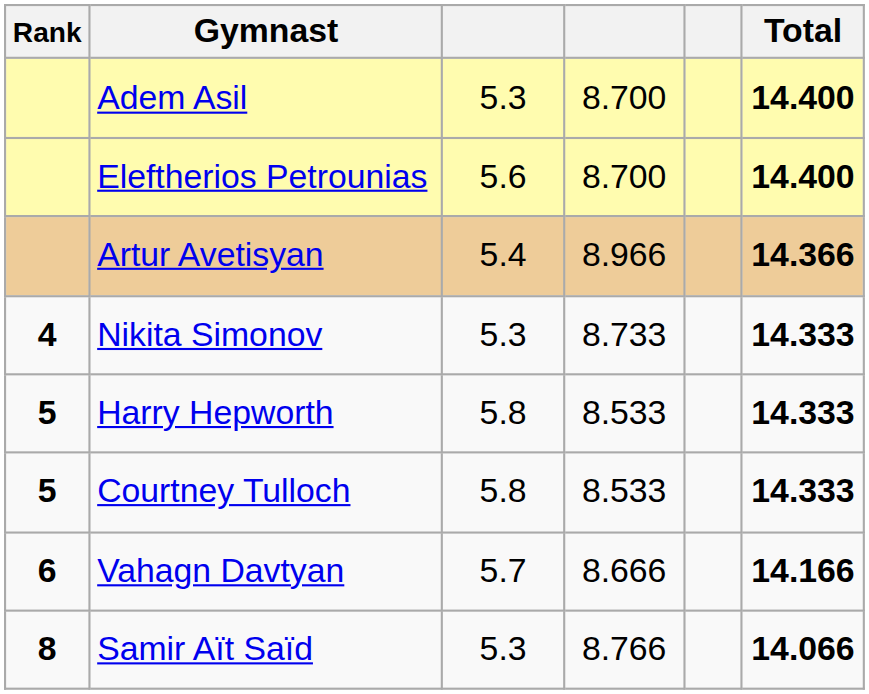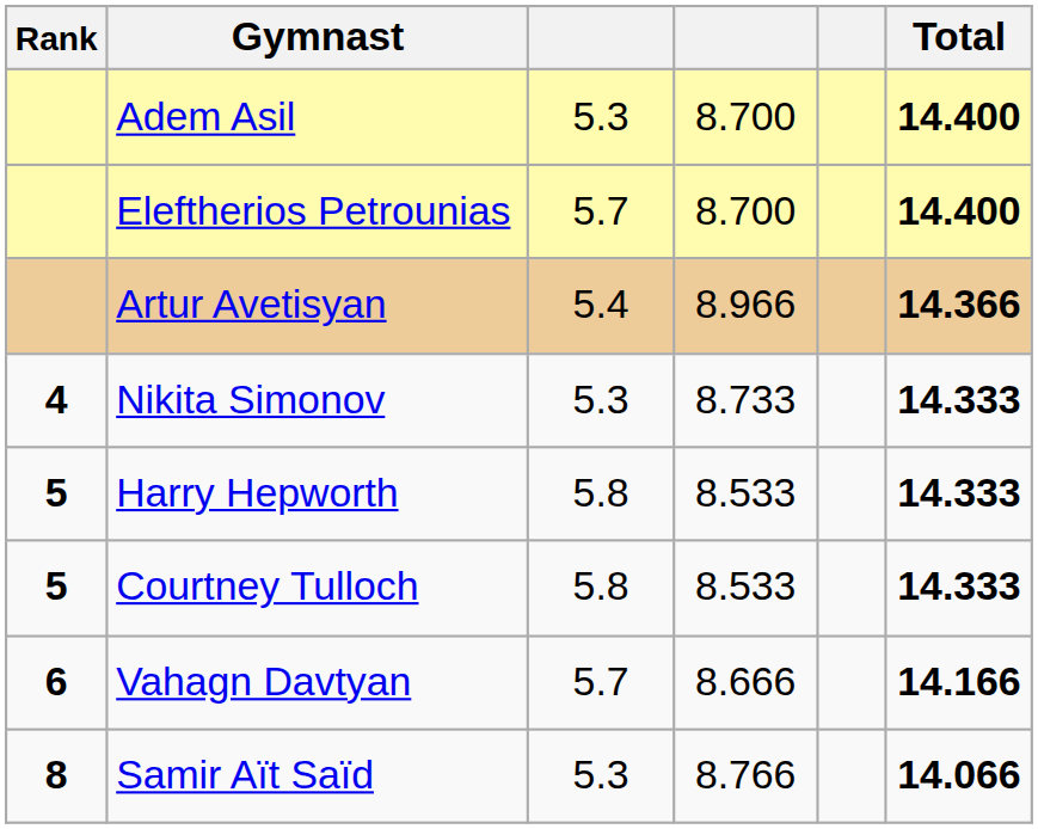 <table style="text-align:center;" class="wikitable sortable">
 <tr>
 <th scope="col" style="width:15px;"><small>Rank</small></th>
 <th scope="col" style="width:160px;">Gymnast</th>
 <th scope="col" style="width:50px;"><small></small></th>
 <th scope="col" style="width:50px;"><small></small></th>
 <th scope="col" style="width:20px;"><small></small></th>
 <th scope="col" style="width:50px;">Total</th>
 </tr>
 <tr style="background:#fffcaf;">
 <td scope="row" style="text-align:center"><strong></strong></td>
 <td style="height:30px; text-align:left;"> <a href='#'>Adem Asil</a></td>
 <td>5.3</td>
 <td>8.700</td>
 <td></td>
 <td><strong>14.400</strong></td>
 </tr>
 <tr style="background:#fffcaf;">
 <td scope="row" style="text-align:center"><strong></strong></td>
 <td style="height:30px; text-align:left;"> <a href='#'>Eleftherios Petrounias</a></td>
-<td>5.6</td>
+<td>5.7</td>
 <td>8.700</td>
 <td></td>
 <td><strong>14.400</strong></td>
 </tr>
 <tr style="background:#ec9;">
 <td scope="row" style="text-align:center"><strong></strong></td>
 <td style="height:30px; text-align:left;"> <a href='#'>Artur Avetisyan</a></td>
 <td>5.4</td>
 <td>8.966</td>
 <td></td>
 <td><strong>14.366</strong></td>
 </tr>
 <tr>
 <td scope="row" style="text-align:center"><strong>4</strong></td>
 <td style="height:30px; text-align:left;"> <a href='#'>Nikita Simonov</a></td>
 <td>5.3</td>
 <td>8.733</td>
 <td></td>
 <td><strong>14.333</strong></td>
 </tr>
 <tr>
 <td scope="row" style="text-align:center"><strong>5</strong></td>
 <td style="height:30px; text-align:left;"> <a href='#'>Harry Hepworth</a></td>
 <td>5.8</td>
 <td>8.533</td>
 <td></td>
 <td><strong>14.333</strong></td>
 </tr>
 <tr>
 <td scope="row" style="text-align:center"><strong>5</strong></td>
 <td style="height:30px; text-align:left;"> <a href='#'>Courtney Tulloch</a></td>
 <td>5.8</td>
 <td>8.533</td>
 <td></td>
 <td><strong>14.333</strong></td>
 </tr>
 <tr>
 <td scope="row" style="text-align:center"><strong>6</strong></td>
 <td style="height:30px; text-align:left;"> <a href='#'>Vahagn Davtyan</a></td>
 <td>5.7</td>
 <td>8.666</td>
 <td></td>
 <td><strong>14.166</strong></td>
 </tr>
 <tr>
 <td scope="row" style="text-align:center"><strong>8</strong></td>
 <td style="height:30px; text-align:left;"> <a href='#'>Samir Aït Saïd</a></td>
 <td>5.3</td>
 <td>8.766</td>
 <td></td>
 <td><strong>14.066</strong></td>
 </tr>
 </table>
